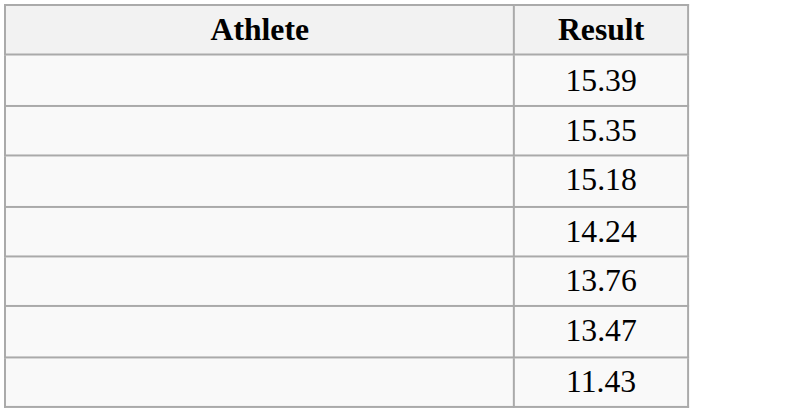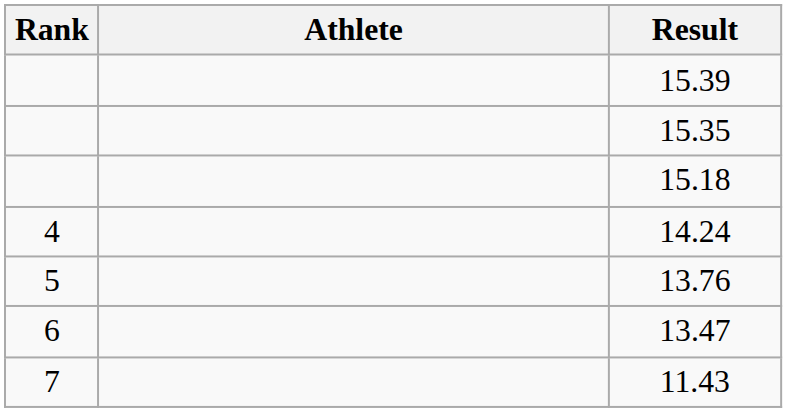 <table class=wikitable style="text-align:center">
 <tr>
+<th width=40>Rank</th>
 <th width=250>Athlete</th>
 <th width=80>Result</th>
 </tr>
 <tr>
+<td></td>
 <td align=left></td>
 <td>15.39</td>
 </tr>
 <tr>
+<td></td>
 <td align=left></td>
 <td>15.35</td>
 </tr>
 <tr>
+<td></td>
 <td align=left></td>
 <td>15.18</td>
 </tr>
 <tr>
+<td>4</td>
 <td align=left></td>
 <td>14.24</td>
 </tr>
 <tr>
+<td>5</td>
 <td align=left></td>
 <td>13.76</td>
 </tr>
 <tr>
+<td>6</td>
 <td align=left></td>
 <td>13.47</td>
 </tr>
 <tr>
+<td>7</td>
 <td align=left></td>
 <td>11.43</td>
 </tr>
 </table>
